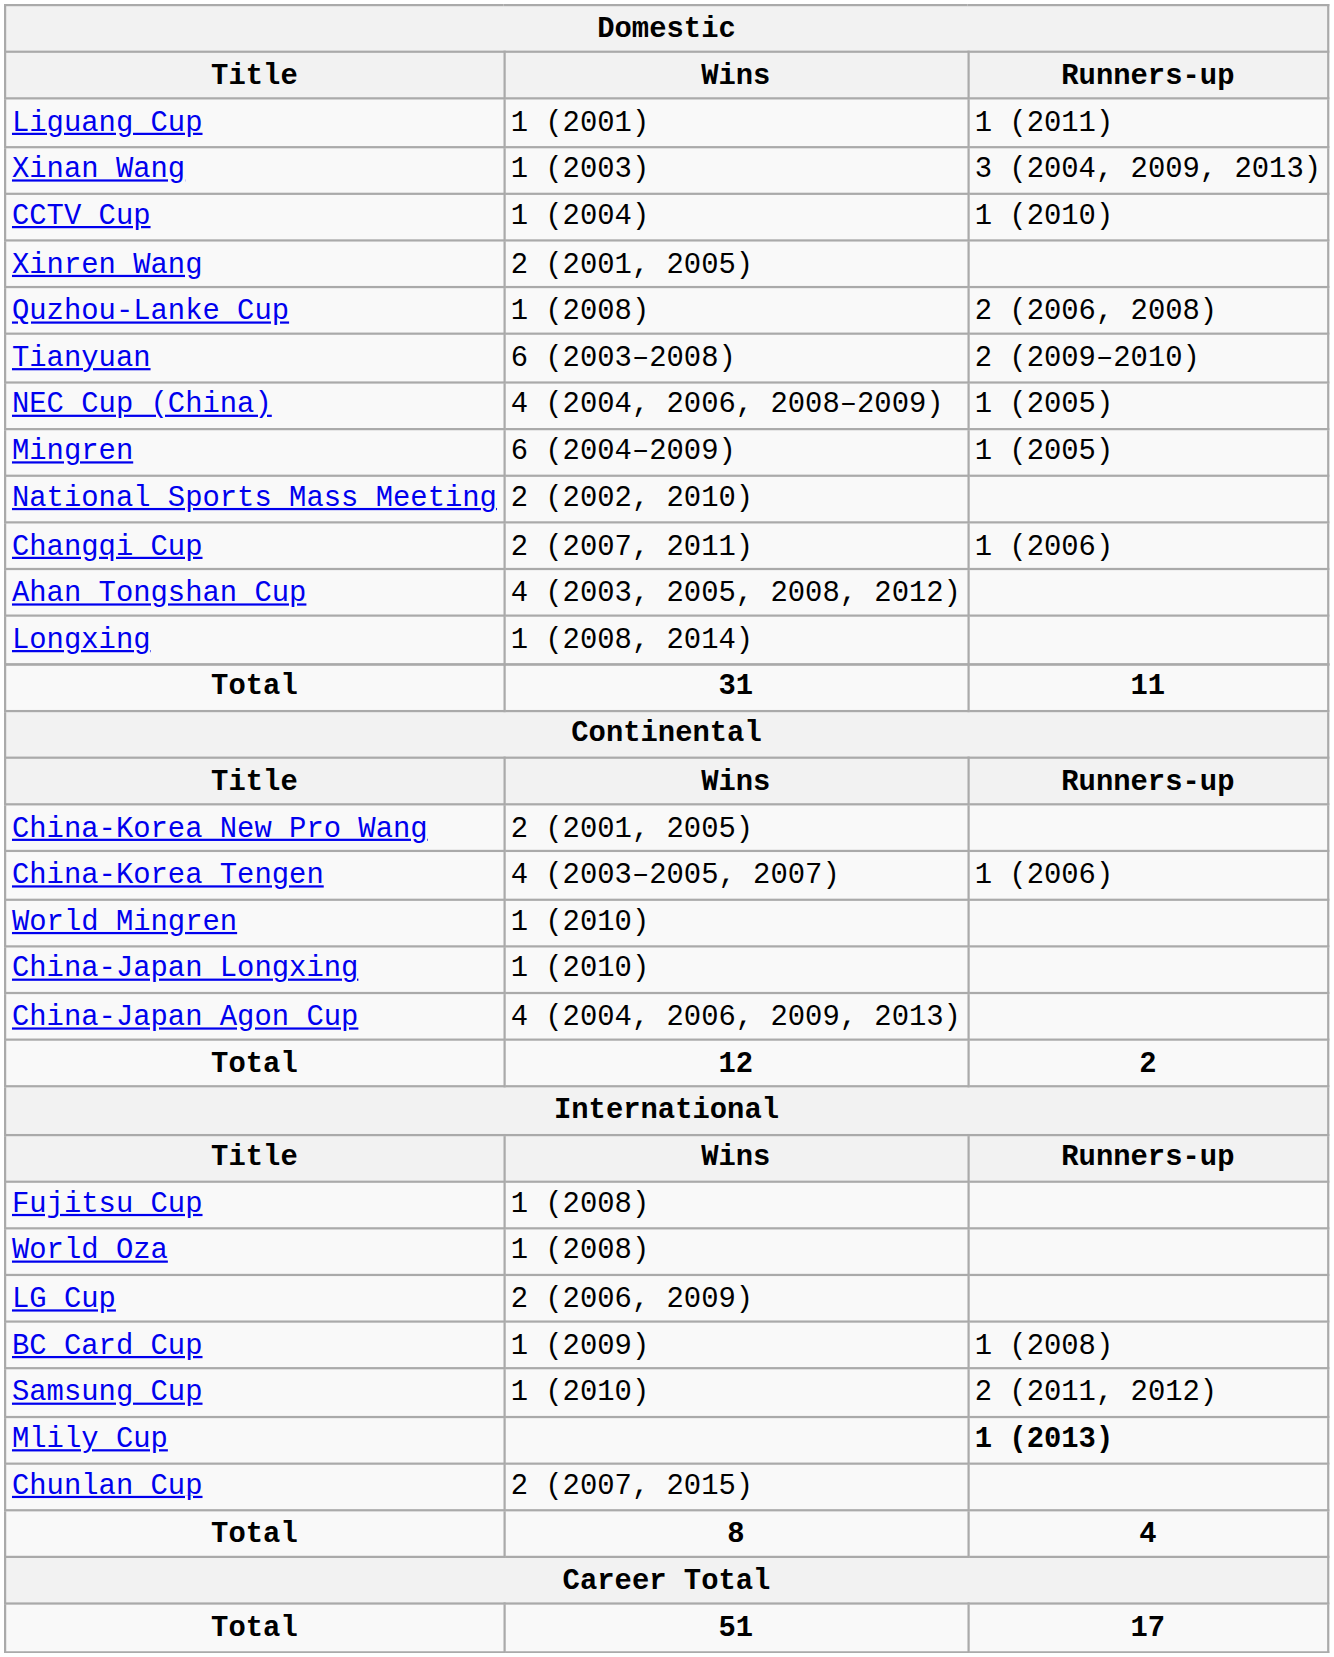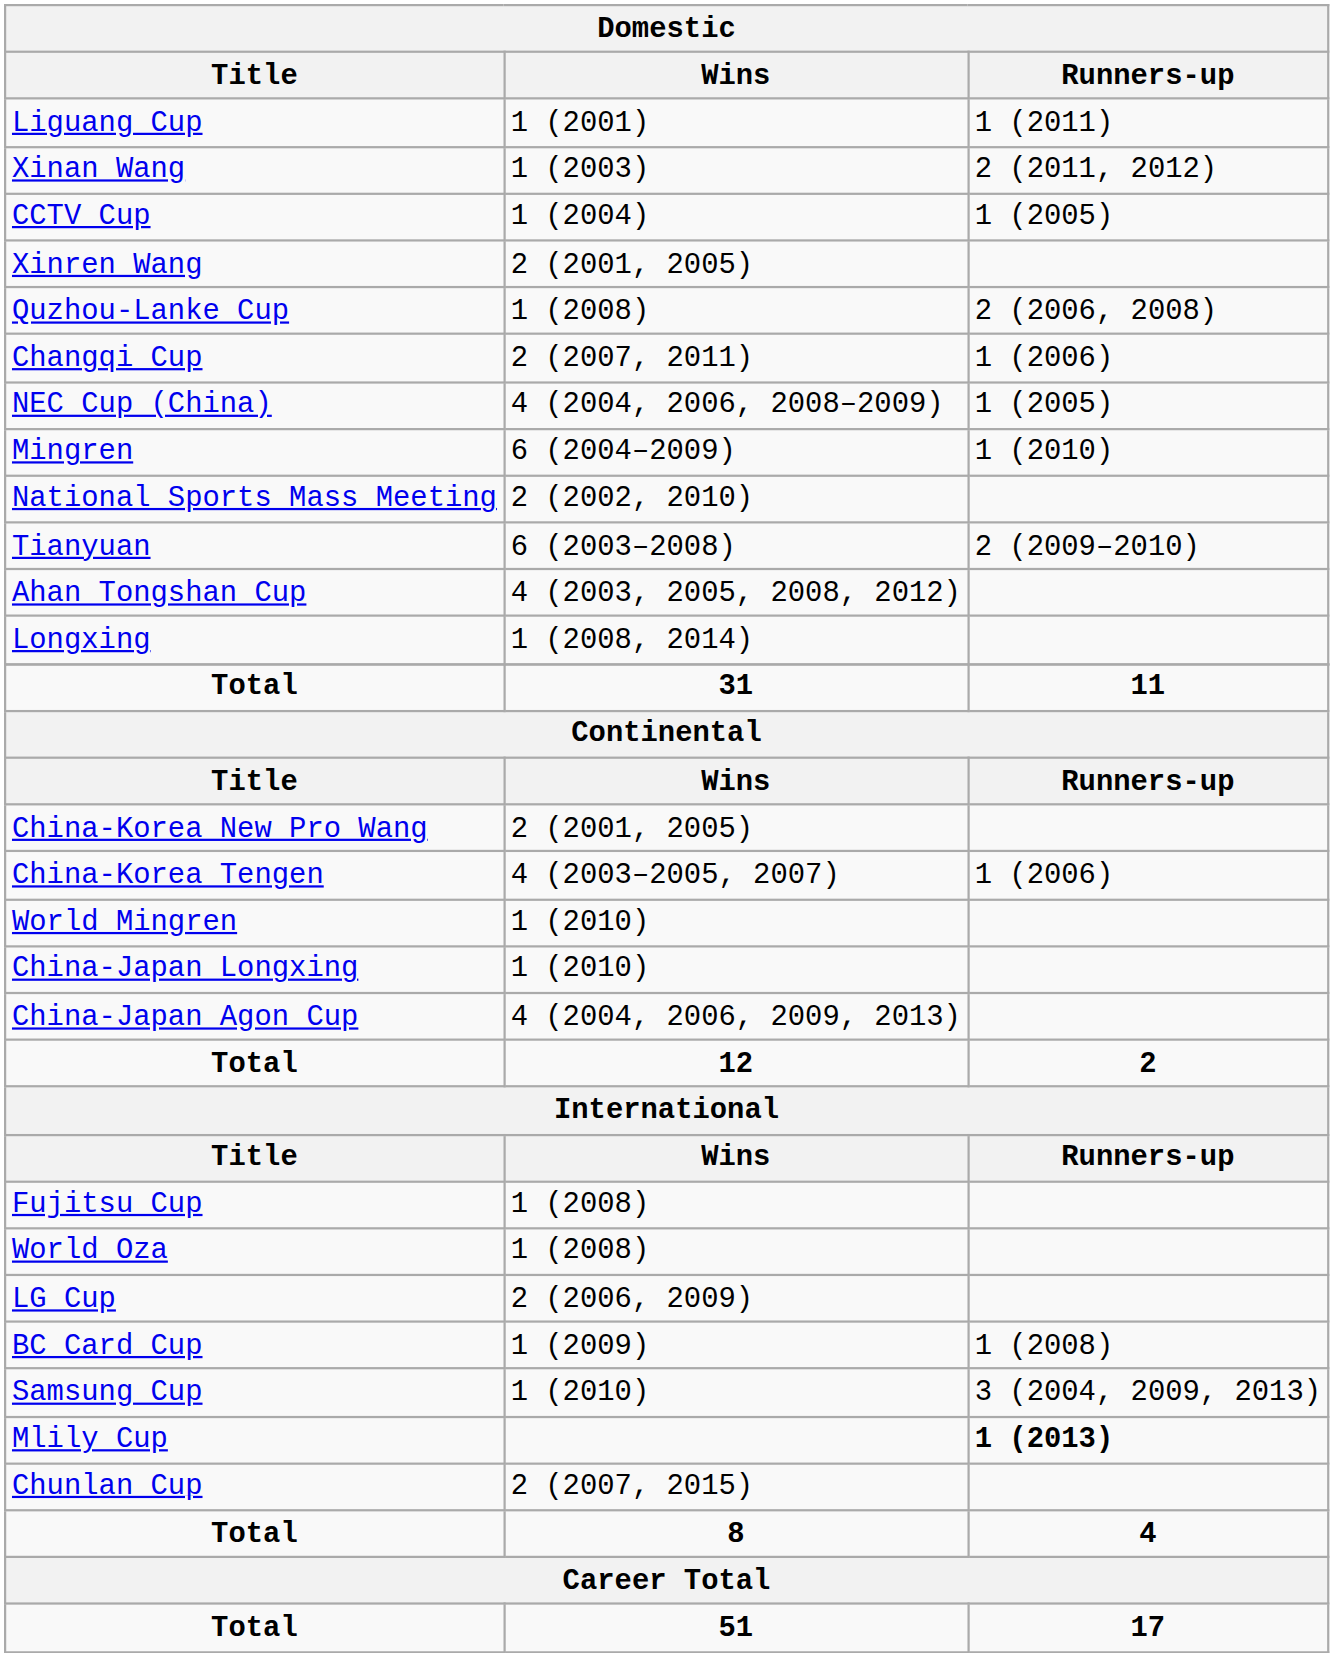 <table class="wikitable">
 <tr>
 <th colspan=3>Domestic</th>
 </tr>
 <tr>
 <th>Title</th>
 <th>Wins</th>
 <th>Runners-up</th>
 </tr>
 <tr>
 <td><a href='#'>Liguang Cup</a></td>
 <td>1 (2001)</td>
 <td>1 (2011)</td>
 </tr>
 <tr>
 <td><a href='#'>Xinan Wang</a></td>
 <td>1 (2003)</td>
-<td>3 (2004, 2009, 2013)</td>
+<td>2 (2011, 2012)</td>
 </tr>
 <tr>
 <td><a href='#'>CCTV Cup</a></td>
 <td>1 (2004)</td>
-<td>1 (2010)</td>
+<td>1 (2005)</td>
 </tr>
 <tr>
 <td><a href='#'>Xinren Wang</a></td>
 <td>2 (2001, 2005)</td>
 <td></td>
 </tr>
 <tr>
 <td><a href='#'>Quzhou-Lanke Cup</a></td>
 <td>1 (2008)</td>
 <td>2 (2006, 2008)</td>
 </tr>
 <tr>
-<td><a href='#'>Tianyuan</a></td>
-<td>6 (2003–2008)</td>
-<td>2 (2009–2010)</td>
+<td><a href='#'>Changqi Cup</a></td>
+<td>2 (2007, 2011)</td>
+<td>1 (2006)</td>
 </tr>
 <tr>
 <td><a href='#'>NEC Cup (China)</a></td>
 <td>4 (2004, 2006, 2008–2009)</td>
 <td>1 (2005)</td>
 </tr>
 <tr>
 <td><a href='#'>Mingren</a></td>
 <td>6 (2004–2009)</td>
-<td>1 (2005)</td>
+<td>1 (2010)</td>
 </tr>
 <tr>
 <td><a href='#'>National Sports Mass Meeting</a></td>
 <td>2 (2002, 2010)</td>
 <td></td>
 </tr>
 <tr>
-<td><a href='#'>Changqi Cup</a></td>
-<td>2 (2007, 2011)</td>
-<td>1 (2006)</td>
+<td><a href='#'>Tianyuan</a></td>
+<td>6 (2003–2008)</td>
+<td>2 (2009–2010)</td>
 </tr>
 <tr>
 <td><a href='#'>Ahan Tongshan Cup</a></td>
 <td>4 (2003, 2005, 2008, 2012)</td>
 <td></td>
 </tr>
 <tr>
 <td><a href='#'>Longxing</a></td>
 <td>1 (2008, 2014)</td>
 <td></td>
 </tr>
 <tr>
 </tr>
 <tr align="center">
 <td><strong>Total</strong></td>
 <td><strong>31</strong></td>
 <td><strong>11</strong></td>
 </tr>
 <tr>
 <th colspan=3>Continental</th>
 </tr>
 <tr>
 <th>Title</th>
 <th>Wins</th>
 <th>Runners-up</th>
 </tr>
 <tr>
 <td><a href='#'>China-Korea New Pro Wang</a></td>
 <td>2 (2001, 2005)</td>
 <td></td>
 </tr>
 <tr>
 <td><a href='#'>China-Korea Tengen</a></td>
 <td>4 (2003–2005, 2007)</td>
 <td>1 (2006)</td>
 </tr>
 <tr>
 <td><a href='#'>World Mingren</a></td>
 <td>1 (2010)</td>
 <td></td>
 </tr>
 <tr>
 <td><a href='#'>China-Japan Longxing</a></td>
 <td>1 (2010)</td>
 <td></td>
 </tr>
 <tr>
 <td><a href='#'>China-Japan Agon Cup</a></td>
 <td>4 (2004, 2006, 2009, 2013)</td>
 <td></td>
 </tr>
 <tr align="center">
 <td><strong>Total</strong></td>
 <td><strong>12</strong></td>
 <td><strong>2</strong></td>
 </tr>
 <tr>
 <th colspan=3>International</th>
 </tr>
 <tr>
 <th>Title</th>
 <th>Wins</th>
 <th>Runners-up</th>
 </tr>
 <tr>
 <td><a href='#'>Fujitsu Cup</a></td>
 <td>1 (2008)</td>
 <td></td>
 </tr>
 <tr>
 <td><a href='#'>World Oza</a></td>
 <td>1 (2008)</td>
 <td></td>
 </tr>
 <tr>
 <td><a href='#'>LG Cup</a></td>
 <td>2 (2006, 2009)</td>
 <td></td>
 </tr>
 <tr>
 <td><a href='#'>BC Card Cup</a></td>
 <td>1 (2009)</td>
 <td>1 (2008)</td>
 </tr>
 <tr>
 <td><a href='#'>Samsung Cup</a></td>
 <td>1 (2010)</td>
-<td>2 (2011, 2012)</td>
+<td>3 (2004, 2009, 2013)</td>
 </tr>
 <tr>
 <td><a href='#'>Mlily Cup</a></td>
 <td></td>
 <td><strong>1 (2013)</strong></td>
 </tr>
 <tr>
 <td><a href='#'>Chunlan Cup</a></td>
 <td>2 (2007, 2015)</td>
 <td></td>
 </tr>
 <tr align="center">
 <td><strong>Total</strong></td>
 <td><strong>8</strong></td>
 <td><strong>4</strong></td>
 </tr>
 <tr>
 <th colspan=3>Career Total</th>
 </tr>
 <tr align="center">
 <td><strong>Total</strong></td>
 <td><strong>51</strong></td>
 <td><strong>17</strong></td>
 </tr>
 </table>
